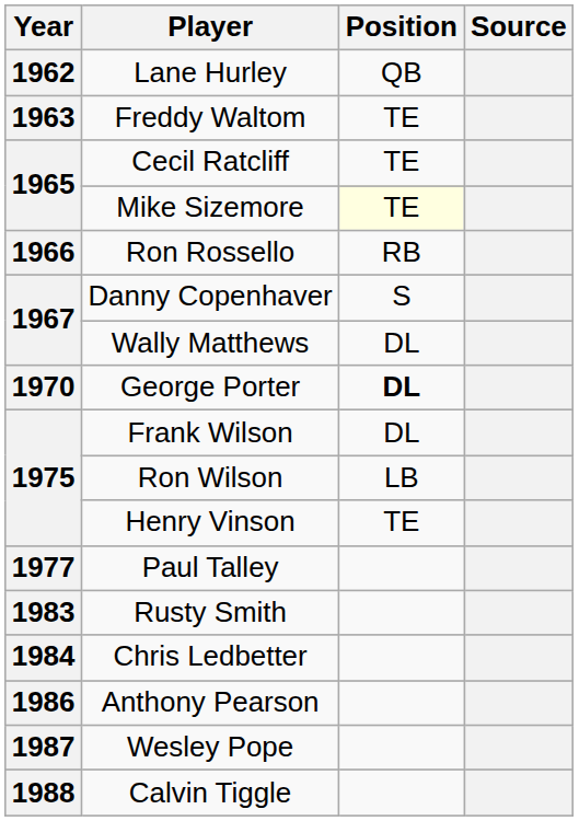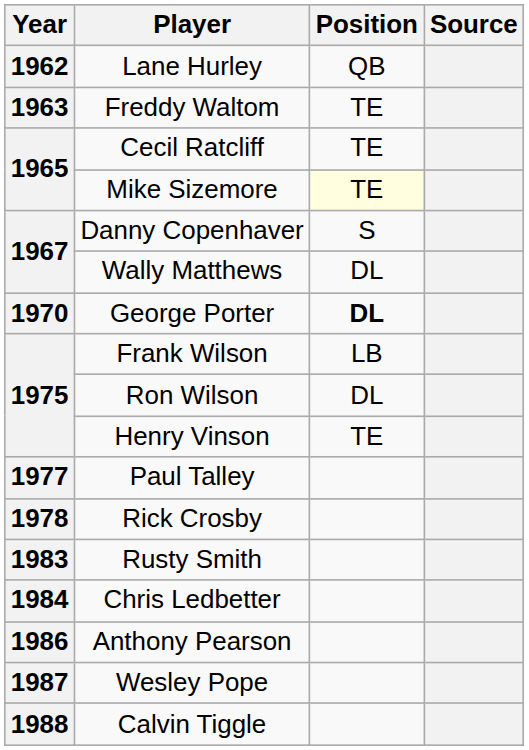 <table class="wikitable">
 <tr>
 <th>Year</th>
 <th>Player</th>
 <th>Position</th>
 <th>Source</th>
 </tr>
 <tr style="text-align:center;">
 <th>1962</th>
 <td>Lane Hurley</td>
 <td>QB</td>
 <th></th>
 </tr>
 <tr style="text-align:center;">
 <th>1963</th>
 <td>Freddy Waltom</td>
 <td>TE</td>
 <th></th>
 </tr>
 <tr style="text-align:center;">
 <th rowspan="2">1965</th>
 <td>Cecil Ratcliff</td>
 <td>TE</td>
 <th></th>
 </tr>
 <tr style="text-align:center;">
 <td>Mike Sizemore</td>
 <td style="background: lightyellow;">TE</td>
 <th></th>
 </tr>
 <tr style="text-align:center;">
-<th>1966</th>
-<td>Ron Rossello</td>
-<td>RB</td>
-<th></th>
-</tr>
-<tr style="text-align:center;">
 <th rowspan="2">1967</th>
 <td>Danny Copenhaver</td>
 <td>S</td>
 <th></th>
 </tr>
 <tr style="text-align:center;">
 <td>Wally Matthews</td>
 <td>DL</td>
 <th></th>
 </tr>
 <tr style="text-align:center;">
 <th>1970</th>
 <td>George Porter</td>
 <td><strong>DL</strong></td>
 <th></th>
 </tr>
 <tr style="text-align:center;">
 <th rowspan="3">1975</th>
 <td>Frank Wilson</td>
-<td>DL</td>
+<td>LB</td>
 <th></th>
 </tr>
 <tr style="text-align:center;">
 <td>Ron Wilson</td>
-<td>LB</td>
+<td>DL</td>
 <th></th>
 </tr>
 <tr style="text-align:center;">
 <td>Henry Vinson</td>
 <td>TE</td>
 <th></th>
 </tr>
 <tr style="text-align:center;">
 <th>1977</th>
 <td>Paul Talley</td>
+<td></td>
+<th></th>
+</tr>
+<tr style="text-align:center;">
+<th>1978</th>
+<td>Rick Crosby</td>
 <td></td>
 <th></th>
 </tr>
 <tr style="text-align:center;">
 <th>1983</th>
 <td>Rusty Smith</td>
 <td></td>
 <th></th>
 </tr>
 <tr style="text-align:center;">
 <th>1984</th>
 <td>Chris Ledbetter</td>
 <td></td>
 <th></th>
 </tr>
 <tr style="text-align:center;">
 <th>1986</th>
 <td>Anthony Pearson</td>
 <td></td>
 <th></th>
 </tr>
 <tr style="text-align:center;">
 <th>1987</th>
 <td>Wesley Pope</td>
 <td></td>
 <th></th>
 </tr>
 <tr style="text-align:center;">
 <th>1988</th>
 <td>Calvin Tiggle</td>
 <td></td>
 <th></th>
 </tr>
 </table>
